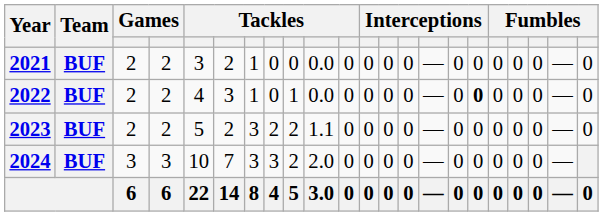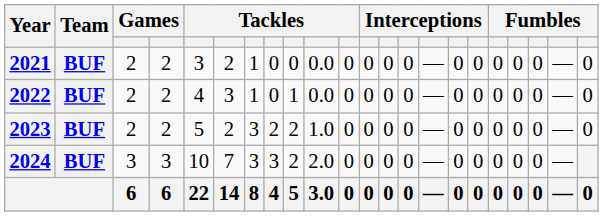 <table class="wikitable" style="text-align: center;">
 <tr>
 <th rowspan="2">Year</th>
 <th rowspan="2">Team</th>
 <th colspan="2">Games</th>
 <th colspan="7">Tackles</th>
 <th colspan="6">Interceptions</th>
 <th colspan="5">Fumbles</th>
 </tr>
 <tr>
 <th></th>
 <th></th>
 <th></th>
 <th></th>
 <th></th>
 <th></th>
 <th></th>
 <th></th>
 <th></th>
 <th></th>
 <th></th>
 <th></th>
 <th></th>
 <th></th>
 <th></th>
 <th></th>
 <th></th>
 <th></th>
 <th></th>
 <th></th>
 </tr>
 <tr>
 <th><a href='#'>2021</a></th>
 <th><a href='#'>BUF</a></th>
 <td>2</td>
 <td>2</td>
 <td>3</td>
 <td>2</td>
 <td>1</td>
 <td>0</td>
 <td>0</td>
 <td>0.0</td>
 <td>0</td>
 <td>0</td>
 <td>0</td>
 <td>0</td>
 <td>—</td>
 <td>0</td>
 <td>0</td>
 <td>0</td>
 <td>0</td>
 <td>0</td>
 <td>—</td>
 <td>0</td>
 </tr>
 <tr>
 <th><a href='#'>2022</a></th>
 <th><a href='#'>BUF</a></th>
 <td>2</td>
 <td>2</td>
 <td>4</td>
 <td>3</td>
 <td>1</td>
 <td>0</td>
 <td>1</td>
 <td>0.0</td>
 <td>0</td>
 <td>0</td>
 <td>0</td>
 <td>0</td>
 <td>—</td>
 <td>0</td>
-<td><strong>0</strong></td>
+<td>0</td>
 <td>0</td>
 <td>0</td>
 <td>0</td>
 <td>—</td>
 <td>0</td>
 </tr>
 <tr>
 <th><a href='#'>2023</a></th>
 <th><a href='#'>BUF</a></th>
 <td>2</td>
 <td>2</td>
 <td>5</td>
 <td>2</td>
 <td>3</td>
 <td>2</td>
 <td>2</td>
-<td>1.1</td>
+<td>1.0</td>
 <td>0</td>
 <td>0</td>
 <td>0</td>
 <td>0</td>
 <td>—</td>
 <td>0</td>
 <td>0</td>
 <td>0</td>
 <td>0</td>
 <td>0</td>
 <td>—</td>
 <td>0</td>
 </tr>
 <tr>
 <th><a href='#'>2024</a></th>
 <th><a href='#'>BUF</a></th>
 <td>3</td>
 <td>3</td>
 <td>10</td>
 <td>7</td>
 <td>3</td>
 <td>3</td>
 <td>2</td>
 <td>2.0</td>
 <td>0</td>
 <td>0</td>
 <td>0</td>
 <td>0</td>
 <td>—</td>
 <td>0</td>
 <td>0</td>
 <td>0</td>
 <td>0</td>
 <td>0</td>
 <td>—</td>
 <th></th>
 </tr>
 <tr>
 <th colspan="2"></th>
 <th>6</th>
 <th>6</th>
 <th>22</th>
 <th>14</th>
 <th>8</th>
 <th>4</th>
 <th>5</th>
 <th>3.0</th>
 <th>0</th>
 <th>0</th>
 <th>0</th>
 <th>0</th>
 <th>—</th>
 <th>0</th>
 <th>0</th>
 <th>0</th>
 <th>0</th>
 <th>0</th>
 <th>—</th>
 <th>0</th>
 </tr>
 </table>
